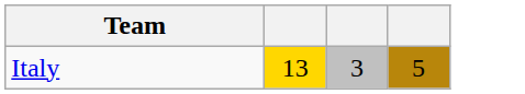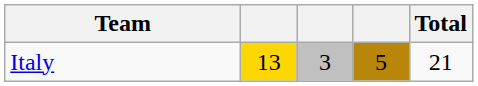 <table class="wikitable" style="text-align:center; font-size:100%">
 <tr>
 <th width=150>Team</th>
 <th width=30></th>
 <th width=30></th>
 <th width=30></th>
+<th width=30>Total</th>
 </tr>
 <tr>
 <td align=left> <a href='#'>Italy</a></td>
 <td bgcolor=#ffd700>13</td>
 <td bgcolor=#c0c0c0>3</td>
 <td bgcolor=#b8860b>5</td>
+<td>21</td>
 </tr>
 </table>
